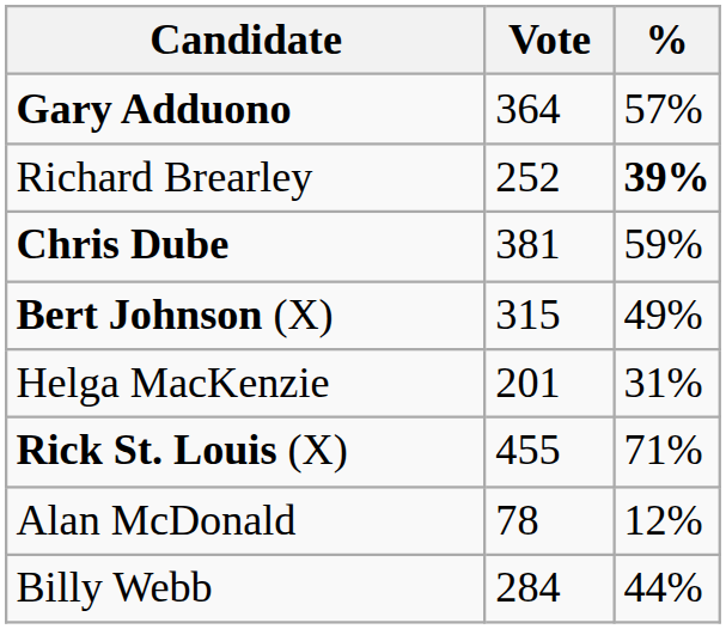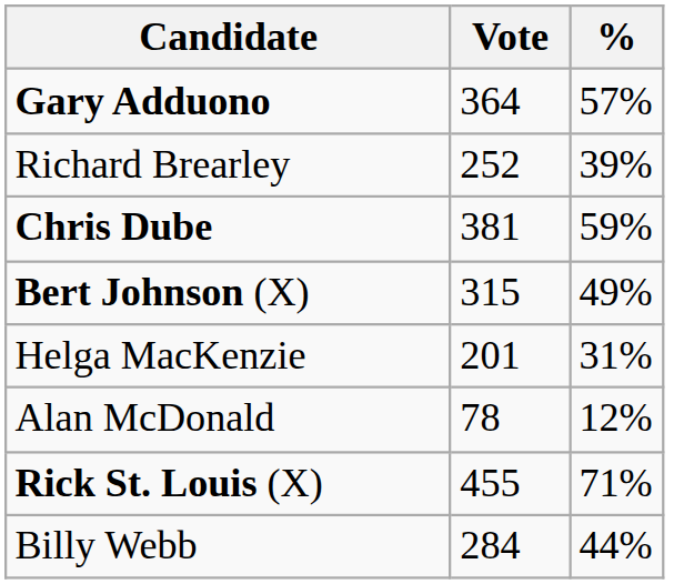 <table class="wikitable">
 <tr>
 <th bgcolor="#DDDDFF" width="170px">Candidate</th>
 <th bgcolor="#DDDDFF" width="40px">Vote</th>
 <th bgcolor="#DDDDFF" width="30px">%</th>
 </tr>
 <tr>
 <td><strong>Gary Adduono</strong></td>
 <td>364</td>
 <td>57%</td>
 </tr>
 <tr>
 <td>Richard Brearley</td>
 <td>252</td>
-<td><strong>39%</strong></td>
+<td>39%</td>
 </tr>
 <tr>
 <td><strong>Chris Dube</strong></td>
 <td>381</td>
 <td>59%</td>
 </tr>
 <tr>
 <td><strong>Bert Johnson</strong> (X)</td>
 <td>315</td>
 <td>49%</td>
 </tr>
 <tr>
 <td>Helga MacKenzie</td>
 <td>201</td>
 <td>31%</td>
 </tr>
 <tr>
+<td>Alan McDonald</td>
+<td>78</td>
+<td>12%</td>
+</tr>
+<tr>
 <td><strong>Rick St. Louis</strong> (X)</td>
 <td>455</td>
 <td>71%</td>
-</tr>
-<tr>
-<td>Alan McDonald</td>
-<td>78</td>
-<td>12%</td>
 </tr>
 <tr>
 <td>Billy Webb</td>
 <td>284</td>
 <td>44%</td>
 </tr>
 </table>
